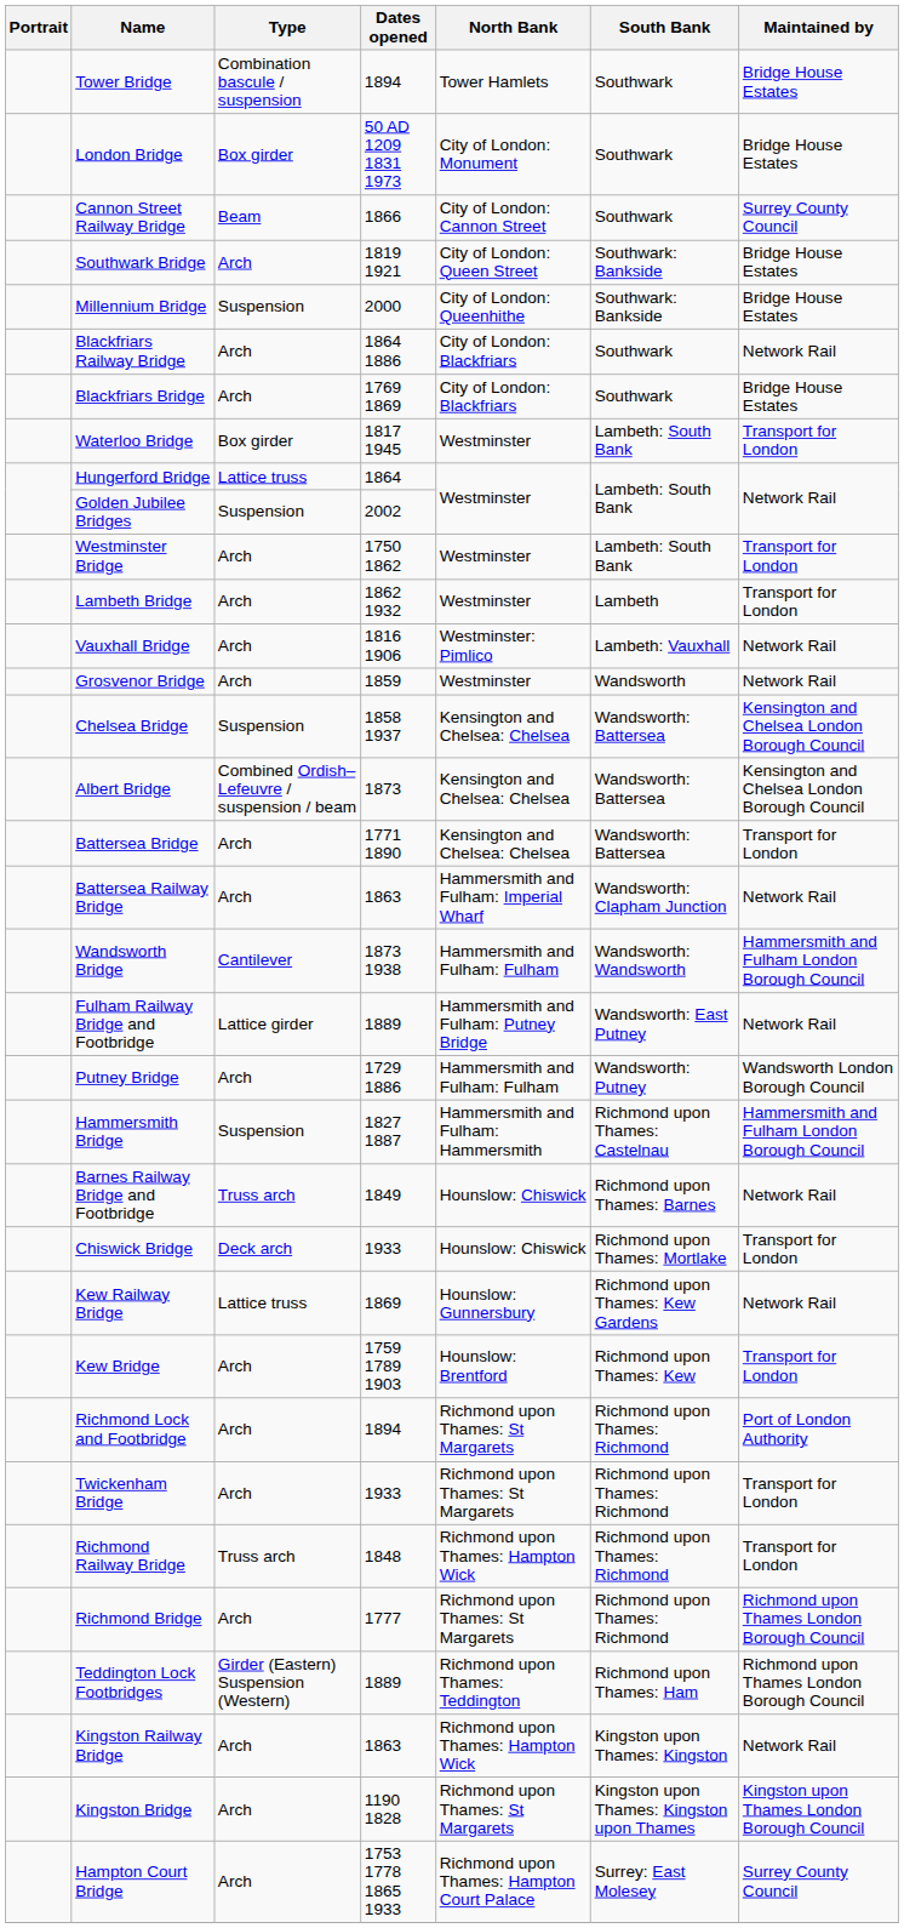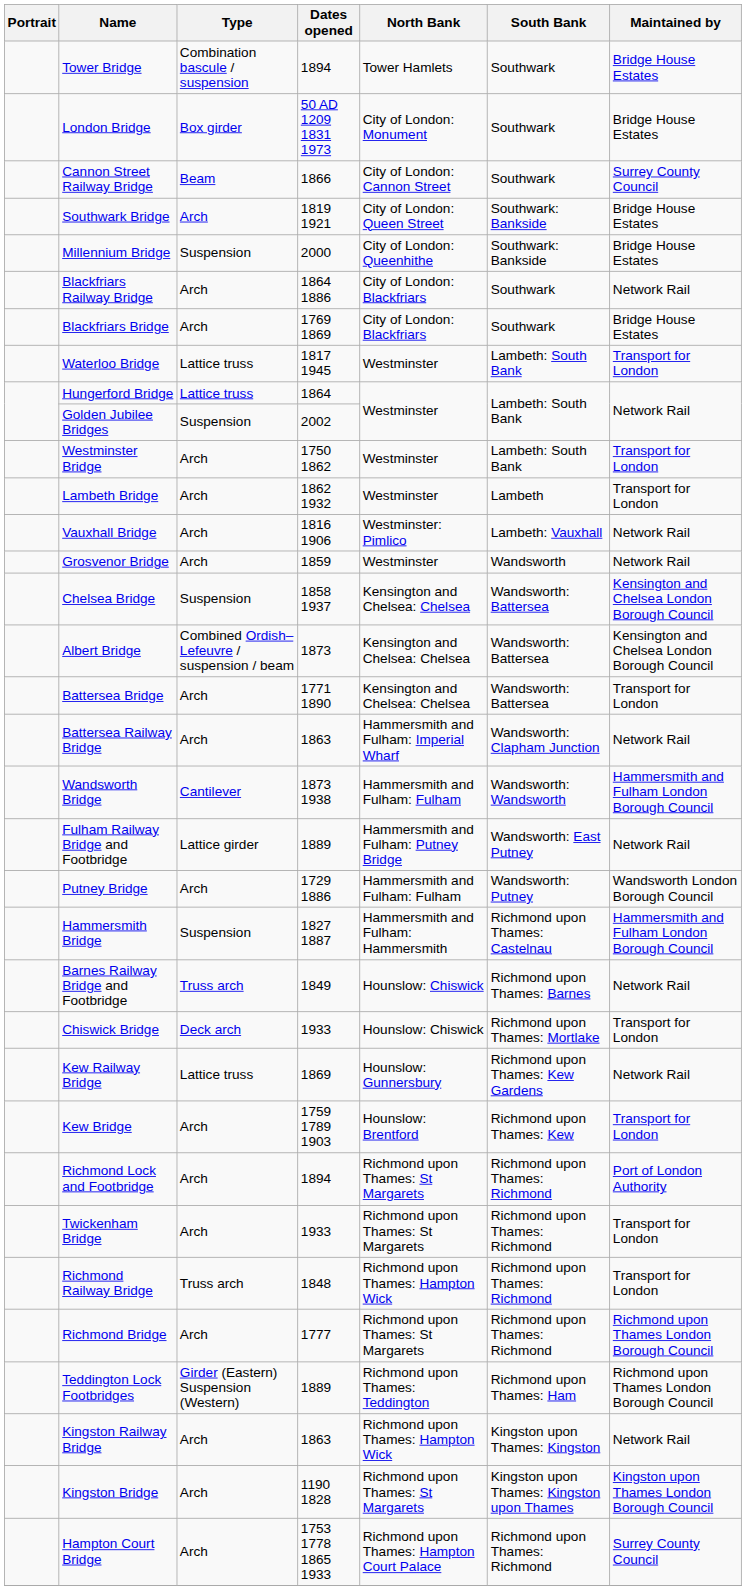 <table class="wikitable sortable">
 <tr>
 <th>Portrait</th>
 <th>Name</th>
 <th>Type</th>
 <th>Dates opened</th>
 <th>North Bank</th>
 <th>South Bank</th>
 <th>Maintained by</th>
 </tr>
 <tr>
 <td align="left"></td>
 <td><a href='#'>Tower Bridge</a></td>
 <td>Combination <a href='#'>bascule</a> / <a href='#'>suspension</a></td>
 <td>1894</td>
 <td>Tower Hamlets</td>
 <td>Southwark</td>
 <td><a href='#'>Bridge House Estates</a></td>
 </tr>
 <tr>
 <td align="left"></td>
 <td><a href='#'>London Bridge</a></td>
 <td><a href='#'>Box girder</a></td>
 <td><a href='#'>50 AD</a><br><a href='#'>1209</a><br><a href='#'>1831</a><br><a href='#'>1973</a></td>
 <td>City of London: <a href='#'>Monument</a></td>
 <td>Southwark</td>
 <td>Bridge House Estates</td>
 </tr>
 <tr>
 <td align="left"></td>
 <td><a href='#'>Cannon Street Railway Bridge</a></td>
 <td><a href='#'>Beam</a></td>
 <td>1866</td>
 <td>City of London: <a href='#'>Cannon Street</a></td>
 <td>Southwark</td>
 <td><a href='#'>Surrey County Council</a></td>
 </tr>
 <tr>
 <td align="left"></td>
 <td><a href='#'>Southwark Bridge</a></td>
 <td><a href='#'>Arch</a></td>
 <td>1819 <br> 1921</td>
 <td>City of London: <a href='#'>Queen Street</a></td>
 <td>Southwark: <a href='#'>Bankside</a></td>
 <td>Bridge House Estates</td>
 </tr>
 <tr>
 <td align="left"></td>
 <td><a href='#'>Millennium Bridge</a></td>
 <td>Suspension</td>
 <td>2000</td>
 <td>City of London: <a href='#'>Queenhithe</a></td>
 <td>Southwark: Bankside</td>
 <td>Bridge House Estates</td>
 </tr>
 <tr>
 <td align="left"></td>
 <td><a href='#'>Blackfriars Railway Bridge</a></td>
 <td>Arch</td>
 <td>1864<br>1886</td>
 <td>City of London: <a href='#'>Blackfriars</a></td>
 <td>Southwark</td>
 <td>Network Rail</td>
 </tr>
 <tr>
 <td align="left"></td>
 <td><a href='#'>Blackfriars Bridge</a></td>
 <td>Arch</td>
 <td>1769 <br> 1869</td>
 <td>City of London: <a href='#'>Blackfriars</a></td>
 <td>Southwark</td>
 <td>Bridge House Estates</td>
 </tr>
 <tr>
 <td align="left"></td>
 <td><a href='#'>Waterloo Bridge</a></td>
-<td>Box girder</td>
+<td>Lattice truss</td>
 <td>1817 <br> 1945</td>
 <td>Westminster</td>
 <td>Lambeth: <a href='#'>South Bank</a></td>
 <td><a href='#'>Transport for London</a></td>
 </tr>
 <tr>
 <td align="left" rowspan=2></td>
 <td><a href='#'>Hungerford Bridge</a></td>
 <td><a href='#'>Lattice truss</a></td>
 <td>1864</td>
 <td rowspan=2>Westminster</td>
 <td rowspan=2>Lambeth: South Bank</td>
 <td rowspan=2>Network Rail</td>
 </tr>
 <tr>
 <td><a href='#'>Golden Jubilee Bridges</a></td>
 <td>Suspension</td>
 <td>2002</td>
 </tr>
 <tr>
 <td align="left"></td>
 <td><a href='#'>Westminster Bridge</a></td>
 <td>Arch</td>
 <td>1750 <br> 1862</td>
 <td>Westminster</td>
 <td>Lambeth: South Bank</td>
 <td><a href='#'>Transport for London</a></td>
 </tr>
 <tr>
 <td align="left"></td>
 <td><a href='#'>Lambeth Bridge</a></td>
 <td>Arch</td>
 <td>1862<br>1932</td>
 <td>Westminster</td>
 <td>Lambeth</td>
 <td>Transport for London</td>
 </tr>
 <tr>
 <td align="left"></td>
 <td><a href='#'>Vauxhall Bridge</a></td>
 <td>Arch</td>
 <td>1816 <br> 1906</td>
 <td>Westminster: <a href='#'>Pimlico</a></td>
 <td>Lambeth: <a href='#'>Vauxhall</a></td>
 <td>Network Rail</td>
 </tr>
 <tr>
 <td align="left"></td>
 <td><a href='#'>Grosvenor Bridge</a></td>
 <td>Arch</td>
 <td>1859</td>
 <td>Westminster</td>
 <td>Wandsworth</td>
 <td>Network Rail</td>
 </tr>
 <tr>
 <td align="left"></td>
 <td><a href='#'>Chelsea Bridge</a></td>
 <td>Suspension</td>
 <td>1858<br>1937</td>
 <td>Kensington and Chelsea: <a href='#'>Chelsea</a></td>
 <td>Wandsworth: <a href='#'>Battersea</a></td>
 <td><a href='#'>Kensington and Chelsea London Borough Council</a></td>
 </tr>
 <tr>
 <td align="left"></td>
 <td><a href='#'>Albert Bridge</a></td>
 <td>Combined <a href='#'>Ordish–Lefeuvre</a> / suspension / beam</td>
 <td>1873</td>
 <td>Kensington and Chelsea: Chelsea</td>
 <td>Wandsworth: Battersea</td>
 <td>Kensington and Chelsea London Borough Council</td>
 </tr>
 <tr>
 <td align="left"></td>
 <td><a href='#'>Battersea Bridge</a></td>
 <td>Arch</td>
 <td>1771 <br> 1890</td>
 <td>Kensington and Chelsea: Chelsea</td>
 <td>Wandsworth: Battersea</td>
 <td>Transport for London</td>
 </tr>
 <tr>
 <td align="left"></td>
 <td><a href='#'>Battersea Railway Bridge</a></td>
 <td>Arch</td>
 <td>1863</td>
 <td>Hammersmith and Fulham: <a href='#'>Imperial Wharf</a></td>
 <td>Wandsworth: <a href='#'>Clapham Junction</a></td>
 <td>Network Rail</td>
 </tr>
 <tr>
 <td align="left"></td>
 <td><a href='#'>Wandsworth Bridge</a></td>
 <td><a href='#'>Cantilever</a></td>
 <td>1873<br>1938</td>
 <td>Hammersmith and Fulham: <a href='#'>Fulham</a></td>
 <td>Wandsworth: <a href='#'>Wandsworth</a></td>
 <td><a href='#'>Hammersmith and Fulham London Borough Council</a></td>
 </tr>
 <tr>
 <td align="left"></td>
 <td><a href='#'>Fulham Railway Bridge</a> and Footbridge</td>
 <td>Lattice girder</td>
 <td>1889</td>
 <td>Hammersmith and Fulham: <a href='#'>Putney Bridge</a></td>
 <td>Wandsworth: <a href='#'>East Putney</a></td>
 <td>Network Rail</td>
 </tr>
 <tr>
 <td align="left"></td>
 <td><a href='#'>Putney Bridge</a></td>
 <td>Arch</td>
 <td>1729<br>1886</td>
 <td>Hammersmith and Fulham: Fulham</td>
 <td>Wandsworth: <a href='#'>Putney</a></td>
 <td>Wandsworth London Borough Council</td>
 </tr>
 <tr>
 <td align="left"></td>
 <td><a href='#'>Hammersmith Bridge</a></td>
 <td>Suspension</td>
 <td>1827 <br> 1887</td>
 <td>Hammersmith and Fulham: Hammersmith</td>
 <td>Richmond upon Thames: <a href='#'>Castelnau</a></td>
 <td><a href='#'>Hammersmith and Fulham London Borough Council</a></td>
 </tr>
 <tr>
 <td align="left"></td>
 <td><a href='#'>Barnes Railway Bridge</a> and Footbridge</td>
 <td><a href='#'>Truss arch</a></td>
 <td>1849</td>
 <td>Hounslow: <a href='#'>Chiswick</a></td>
 <td>Richmond upon Thames: <a href='#'>Barnes</a></td>
 <td>Network Rail</td>
 </tr>
 <tr>
 <td align="left"></td>
 <td><a href='#'>Chiswick Bridge</a></td>
 <td><a href='#'>Deck arch</a></td>
 <td>1933</td>
 <td>Hounslow: Chiswick</td>
 <td>Richmond upon Thames: <a href='#'>Mortlake</a></td>
 <td>Transport for London</td>
 </tr>
 <tr>
 <td align="left"></td>
 <td><a href='#'>Kew Railway Bridge</a></td>
 <td>Lattice truss</td>
 <td>1869</td>
 <td>Hounslow: <a href='#'>Gunnersbury</a></td>
 <td>Richmond upon Thames: <a href='#'>Kew Gardens</a></td>
 <td>Network Rail</td>
 </tr>
 <tr>
 <td align="left"></td>
 <td><a href='#'>Kew Bridge</a></td>
 <td>Arch</td>
 <td>1759 <br> 1789 <br> 1903</td>
 <td>Hounslow: <a href='#'>Brentford</a></td>
 <td>Richmond upon Thames: <a href='#'>Kew</a></td>
 <td><a href='#'>Transport for London</a></td>
 </tr>
 <tr>
 <td align="left"></td>
 <td><a href='#'>Richmond Lock and Footbridge</a></td>
 <td>Arch</td>
 <td>1894</td>
 <td>Richmond upon Thames: <a href='#'>St Margarets</a></td>
 <td>Richmond upon Thames: <a href='#'>Richmond</a></td>
 <td><a href='#'>Port of London Authority</a></td>
 </tr>
 <tr>
 <td align="left"></td>
 <td><a href='#'>Twickenham Bridge</a></td>
 <td>Arch</td>
 <td>1933</td>
 <td>Richmond upon Thames: St Margarets</td>
 <td>Richmond upon Thames: Richmond</td>
 <td>Transport for London</td>
 </tr>
 <tr>
 <td align="left"></td>
 <td><a href='#'>Richmond Railway Bridge</a></td>
 <td>Truss arch</td>
 <td>1848</td>
 <td>Richmond upon Thames: <a href='#'>Hampton Wick</a></td>
 <td>Richmond upon Thames: <a href='#'>Richmond</a></td>
 <td>Transport for London</td>
 </tr>
 <tr>
 <td align="left"></td>
 <td><a href='#'>Richmond Bridge</a></td>
 <td>Arch</td>
 <td>1777</td>
 <td>Richmond upon Thames: St Margarets</td>
 <td>Richmond upon Thames: Richmond</td>
 <td><a href='#'>Richmond upon Thames London Borough Council</a></td>
 </tr>
 <tr>
 <td align="left"></td>
 <td><a href='#'>Teddington Lock Footbridges</a></td>
 <td><a href='#'>Girder</a> (Eastern)<br>Suspension (Western)</td>
 <td>1889</td>
 <td>Richmond upon Thames: <a href='#'>Teddington</a></td>
 <td>Richmond upon Thames: <a href='#'>Ham</a></td>
 <td>Richmond upon Thames London Borough Council</td>
 </tr>
 <tr>
 <td align="left"></td>
 <td><a href='#'>Kingston Railway Bridge</a></td>
 <td>Arch</td>
 <td>1863</td>
 <td>Richmond upon Thames: <a href='#'>Hampton Wick</a></td>
 <td>Kingston upon Thames: <a href='#'>Kingston</a></td>
 <td>Network Rail</td>
 </tr>
 <tr>
 <td align="left"></td>
 <td><a href='#'>Kingston Bridge</a></td>
 <td>Arch</td>
 <td>1190<br>1828</td>
 <td>Richmond upon Thames: <a href='#'>St Margarets</a></td>
 <td>Kingston upon Thames: <a href='#'>Kingston upon Thames</a></td>
 <td><a href='#'>Kingston upon Thames London Borough Council</a></td>
 </tr>
 <tr>
 <td align="left"></td>
 <td><a href='#'>Hampton Court Bridge</a></td>
 <td>Arch</td>
 <td>1753<br>1778<br>1865<br>1933</td>
 <td>Richmond upon Thames: <a href='#'>Hampton Court Palace</a></td>
-<td>Surrey: <a href='#'>East Molesey</a></td>
+<td>Richmond upon Thames: Richmond</td>
 <td><a href='#'>Surrey County Council</a></td>
 </tr>
 <tr>
 </tr>
 </table>
